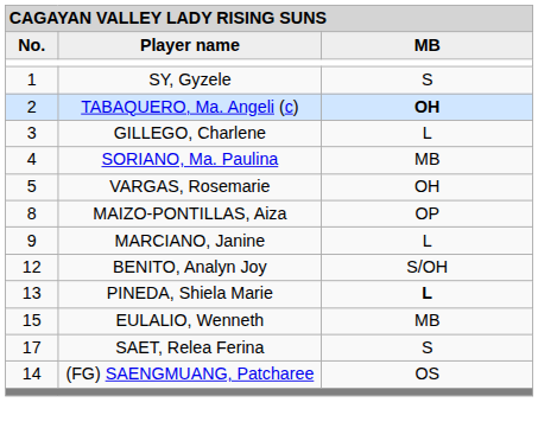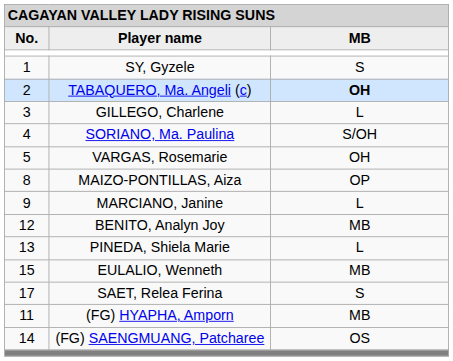 <table class='wikitable mw-collapsible mw-collapsed' style='text-align: center; width: 500px; border: none;'>
 <tr>
 <th style="background:#D4D4D4; text-align:left;" colspan=3> CAGAYAN VALLEY LADY RISING SUNS</th>
 </tr>
 <tr style="background:#EEEEEE; font-weight:bold;">
 <td width=10%>No.</td>
 <td width=50%>Player name</td>
 <td align=center>MB</td>
 </tr>
 <tr style="background:#FFFFFF;">
 <td colspan=3 align=center></td>
 </tr>
 <tr>
 <td align=center>1</td>
 <td>SY, Gyzele</td>
 <td align=center>S</td>
 </tr>
 <tr bgcolor=#D0E6FF>
 <td align=center>2</td>
 <td><a href='#'>TABAQUERO, Ma. Angeli</a>  (<a href='#'>c</a>)</td>
 <td align=center><strong>OH</strong></td>
 </tr>
 <tr>
 <td align=center>3</td>
 <td>GILLEGO, Charlene</td>
 <td align=center>L</td>
 </tr>
 <tr>
 <td align=center>4</td>
 <td><a href='#'>SORIANO, Ma. Paulina</a></td>
-<td align=center>MB</td>
+<td align=center>S/OH</td>
 </tr>
 <tr>
 <td align=center>5</td>
 <td>VARGAS, Rosemarie</td>
 <td align=center>OH</td>
 </tr>
 <tr>
 <td align=center>8</td>
 <td>MAIZO-PONTILLAS, Aiza</td>
 <td align=center>OP</td>
 </tr>
 <tr>
 <td align=center>9</td>
 <td>MARCIANO, Janine</td>
 <td align=center>L</td>
 </tr>
 <tr>
 <td align=center>12</td>
 <td>BENITO, Analyn Joy</td>
-<td align=center>S/OH</td>
+<td align=center>MB</td>
 </tr>
 <tr>
 <td align=center>13</td>
 <td>PINEDA, Shiela Marie</td>
-<td align=center><strong>L</strong></td>
+<td align=center>L</td>
 </tr>
 <tr>
 <td align=center>15</td>
 <td>EULALIO, Wenneth</td>
 <td align=center>MB</td>
 </tr>
 <tr>
 <td align=center>17</td>
 <td>SAET, Relea Ferina</td>
 <td align=center>S</td>
 </tr>
 <tr>
+<td align=center>11</td>
+<td>(FG) <a href='#'>HYAPHA, Amporn</a></td>
+<td align=center>MB</td>
+</tr>
+<tr>
 <td align=center>14</td>
 <td>(FG) <a href='#'>SAENGMUANG, Patcharee</a></td>
 <td align=center>OS</td>
 </tr>
 <tr>
 <th style="background:gray;" colspan=3></th>
 </tr>
 <tr>
 </tr>
 </table>
